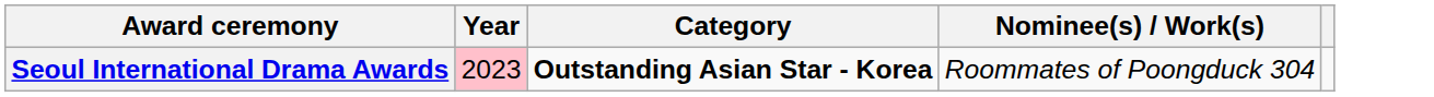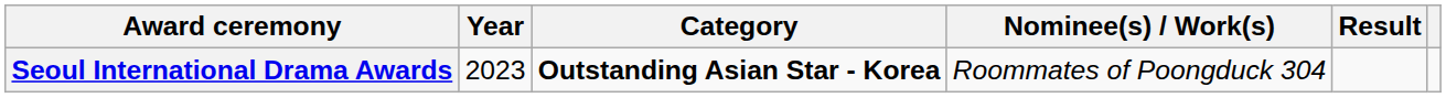 <table class="wikitable plainrowheaders">
 <tr>
 <th scope="col">Award ceremony</th>
 <th scope="col">Year</th>
 <th scope="col">Category</th>
 <th scope="col">Nominee(s) / Work(s)</th>
+<th scope="col">Result</th>
 <th scope="col"></th>
 </tr>
 <tr>
 <th scope="row"><a href='#'>Seoul International Drama Awards</a></th>
-<td style="background: pink;">2023</td>
+<td>2023</td>
 <td><strong>Outstanding Asian Star - Korea</strong></td>
 <td><em>Roommates of Poongduck 304</em></td>
+<td></td>
 <td style="text-align:center"></td>
 </tr>
 </table>
